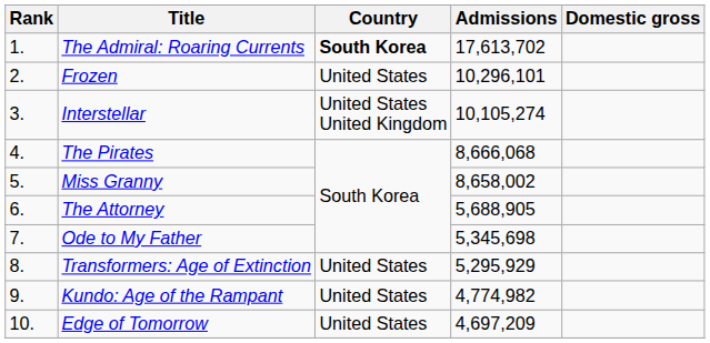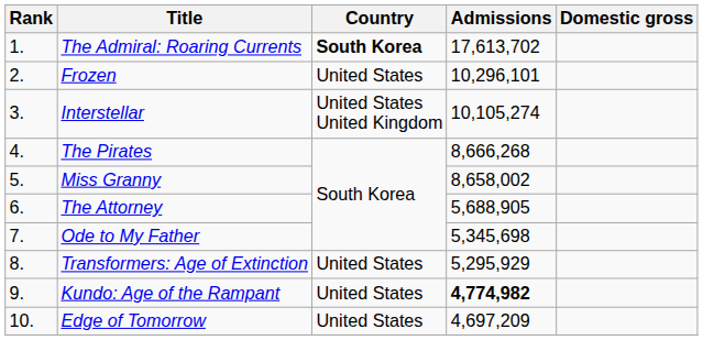 <table class="wikitable sortable" style="margin:auto; margin:auto;">
 <tr>
 <th>Rank</th>
 <th>Title</th>
 <th>Country</th>
 <th>Admissions</th>
 <th>Domestic gross</th>
 </tr>
 <tr>
 <td>1.</td>
 <td><em><a href='#'>The Admiral: Roaring Currents</a></em></td>
 <td><strong>South Korea</strong></td>
 <td>17,613,702</td>
 <td></td>
 </tr>
 <tr>
 <td>2.</td>
 <td><em><a href='#'>Frozen</a></em></td>
 <td>United States</td>
 <td>10,296,101</td>
 <td></td>
 </tr>
 <tr>
 <td>3.</td>
 <td><em><a href='#'>Interstellar</a></em></td>
 <td>United States<br>United Kingdom</td>
 <td>10,105,274</td>
 <td></td>
 </tr>
 <tr>
 <td>4.</td>
 <td><em><a href='#'>The Pirates</a></em></td>
 <td rowspan=4>South Korea</td>
-<td>8,666,068</td>
+<td>8,666,268</td>
 <td></td>
 </tr>
 <tr>
 <td>5.</td>
 <td><em><a href='#'>Miss Granny</a></em></td>
 <td>8,658,002</td>
 <td></td>
 </tr>
 <tr>
 <td>6.</td>
 <td><em><a href='#'>The Attorney</a></em></td>
 <td>5,688,905</td>
 <td></td>
 </tr>
 <tr>
 <td>7.</td>
 <td><em><a href='#'>Ode to My Father</a></em></td>
 <td>5,345,698</td>
 <td></td>
 </tr>
 <tr>
 <td>8.</td>
 <td><em><a href='#'>Transformers: Age of Extinction</a></em></td>
 <td>United States</td>
 <td>5,295,929</td>
 <td></td>
 </tr>
 <tr>
 <td>9.</td>
 <td><em><a href='#'>Kundo: Age of the Rampant</a></em></td>
 <td>United States</td>
-<td>4,774,982</td>
+<td><strong>4,774,982</strong></td>
 <td></td>
 </tr>
 <tr>
 <td>10.</td>
 <td><em><a href='#'>Edge of Tomorrow</a></em></td>
 <td>United States</td>
 <td>4,697,209</td>
 <td></td>
 </tr>
 <tr>
 </tr>
 </table>
